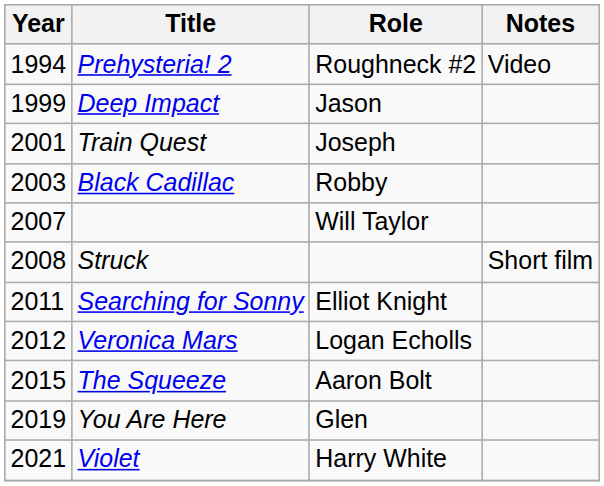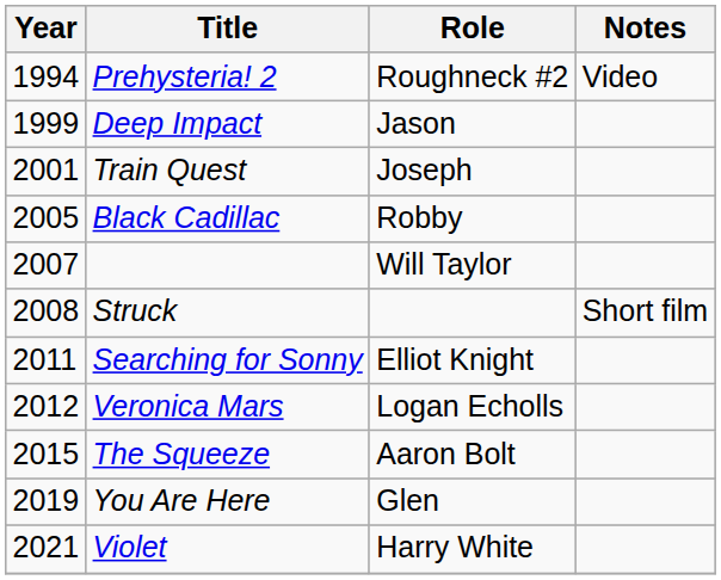 <table class="wikitable sortable">
 <tr>
 <th>Year</th>
 <th>Title</th>
 <th>Role</th>
 <th class="unsortable">Notes</th>
 </tr>
 <tr>
 <td>1994</td>
 <td><em><a href='#'>Prehysteria! 2</a></em></td>
 <td>Roughneck #2</td>
 <td>Video</td>
 </tr>
 <tr>
 <td>1999</td>
 <td><em><a href='#'>Deep Impact</a></em></td>
 <td>Jason</td>
 <td></td>
 </tr>
 <tr>
 <td>2001</td>
 <td><em>Train Quest</em></td>
 <td>Joseph</td>
 <td></td>
 </tr>
 <tr>
-<td>2003</td>
+<td>2005</td>
 <td><em><a href='#'>Black Cadillac</a></em></td>
 <td>Robby</td>
 <td></td>
 </tr>
 <tr>
 <td>2007</td>
 <td><em></em></td>
 <td>Will Taylor</td>
 <td></td>
 </tr>
 <tr>
 <td>2008</td>
 <td><em>Struck</em></td>
 <td></td>
 <td>Short film</td>
 </tr>
 <tr>
 <td>2011</td>
 <td><em><a href='#'>Searching for Sonny</a></em></td>
 <td>Elliot Knight</td>
 <td></td>
 </tr>
 <tr>
 <td>2012</td>
 <td><em><a href='#'>Veronica Mars</a></em></td>
 <td>Logan Echolls</td>
 <td></td>
 </tr>
 <tr>
 <td>2015</td>
 <td><em><a href='#'>The Squeeze</a></em></td>
 <td>Aaron Bolt</td>
 <td></td>
 </tr>
 <tr>
 <td>2019</td>
 <td><em>You Are Here</em></td>
 <td>Glen</td>
 <td></td>
 </tr>
 <tr>
 <td>2021</td>
 <td><em><a href='#'>Violet</a></em></td>
 <td>Harry White</td>
 <td></td>
 </tr>
 <tr>
 </tr>
 </table>
